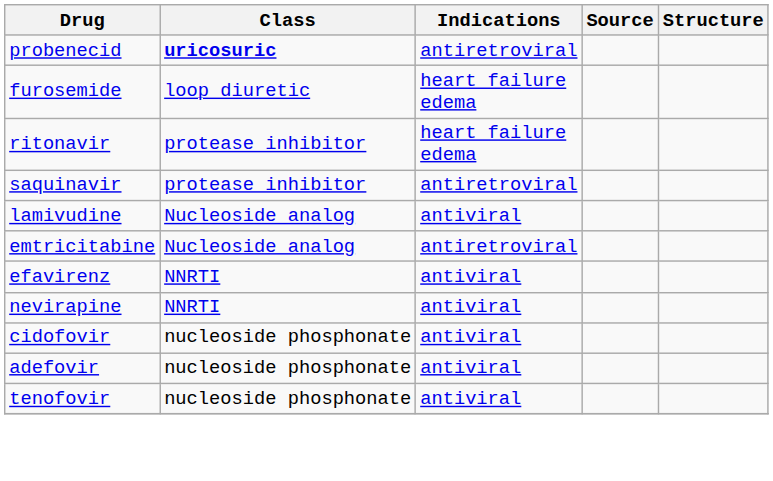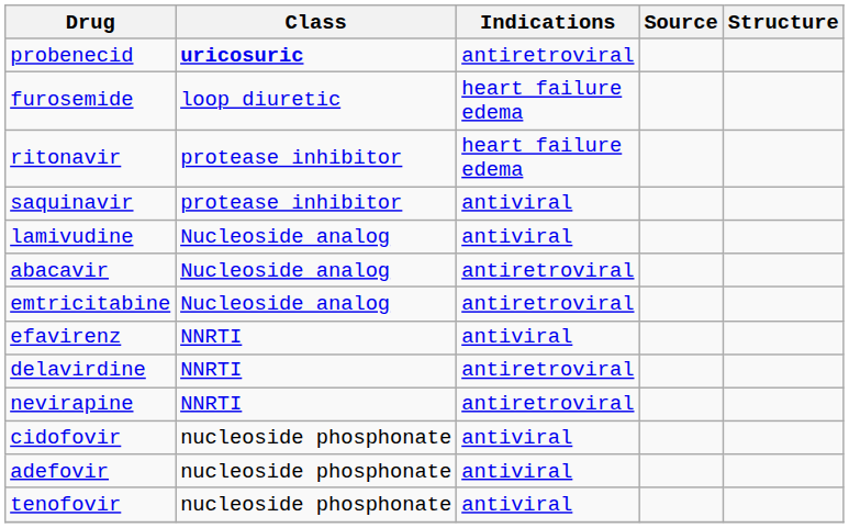 <table class="wikitable sortable" border="1">
 <tr>
 <th>Drug</th>
 <th>Class</th>
 <th>Indications</th>
 <th>Source</th>
 <th>Structure</th>
 </tr>
 <tr>
 <td><a href='#'>probenecid</a></td>
 <td><strong><a href='#'>uricosuric</a></strong></td>
 <td><a href='#'>antiretroviral</a></td>
 <td></td>
 <td></td>
 </tr>
 <tr>
 <td><a href='#'>furosemide</a></td>
 <td><a href='#'>loop diuretic</a></td>
 <td><a href='#'>heart failure</a> <br> <a href='#'>edema</a></td>
 <td></td>
 <td></td>
 </tr>
 <tr>
 <td><a href='#'>ritonavir</a></td>
 <td><a href='#'>protease inhibitor</a></td>
 <td><a href='#'>heart failure</a> <br> <a href='#'>edema</a></td>
 <td></td>
 <td></td>
 </tr>
 <tr>
 <td><a href='#'>saquinavir</a></td>
 <td><a href='#'>protease inhibitor</a></td>
-<td><a href='#'>antiretroviral</a></td>
+<td><a href='#'>antiviral</a></td>
 <td></td>
 <td></td>
 </tr>
 <tr>
 <td><a href='#'>lamivudine</a></td>
 <td><a href='#'>Nucleoside analog</a></td>
 <td><a href='#'>antiviral</a></td>
+<td></td>
+<td></td>
+</tr>
+<tr>
+<td><a href='#'>abacavir</a></td>
+<td><a href='#'>Nucleoside analog</a></td>
+<td><a href='#'>antiretroviral</a></td>
 <td></td>
 <td></td>
 </tr>
 <tr>
 <td><a href='#'>emtricitabine</a></td>
 <td><a href='#'>Nucleoside analog</a></td>
 <td><a href='#'>antiretroviral</a></td>
 <td></td>
 <td></td>
 </tr>
 <tr>
 <td><a href='#'>efavirenz</a></td>
 <td><a href='#'>NNRTI</a></td>
 <td><a href='#'>antiviral</a></td>
 <td></td>
 <td></td>
 </tr>
 <tr>
+<td><a href='#'>delavirdine</a></td>
+<td><a href='#'>NNRTI</a></td>
+<td><a href='#'>antiretroviral</a></td>
+<td></td>
+<td></td>
+</tr>
+<tr>
 <td><a href='#'>nevirapine</a></td>
 <td><a href='#'>NNRTI</a></td>
-<td><a href='#'>antiviral</a></td>
+<td><a href='#'>antiretroviral</a></td>
 <td></td>
 <td></td>
 </tr>
 <tr>
 <td><a href='#'>cidofovir</a></td>
 <td>nucleoside phosphonate</td>
 <td><a href='#'>antiviral</a></td>
 <td></td>
 <td></td>
 </tr>
 <tr>
 <td><a href='#'>adefovir</a></td>
 <td>nucleoside phosphonate</td>
 <td><a href='#'>antiviral</a></td>
 <td></td>
 <td></td>
 </tr>
 <tr>
 <td><a href='#'>tenofovir</a></td>
 <td>nucleoside phosphonate</td>
 <td><a href='#'>antiviral</a></td>
 <td></td>
 <td></td>
 </tr>
 <tr>
 </tr>
 </table>
